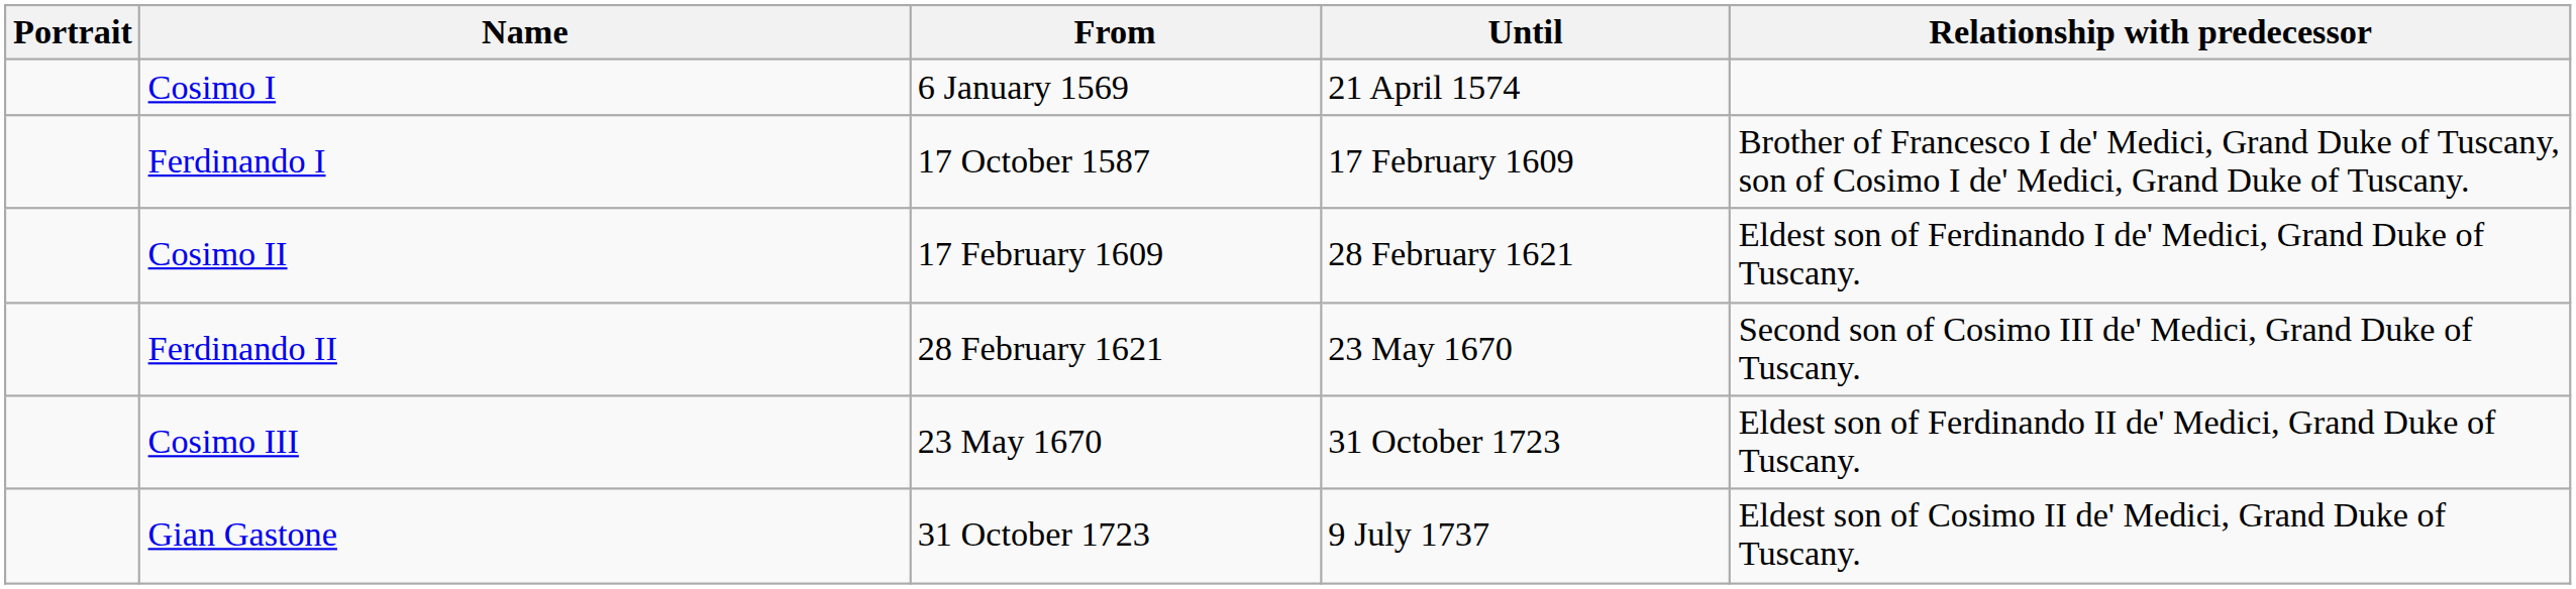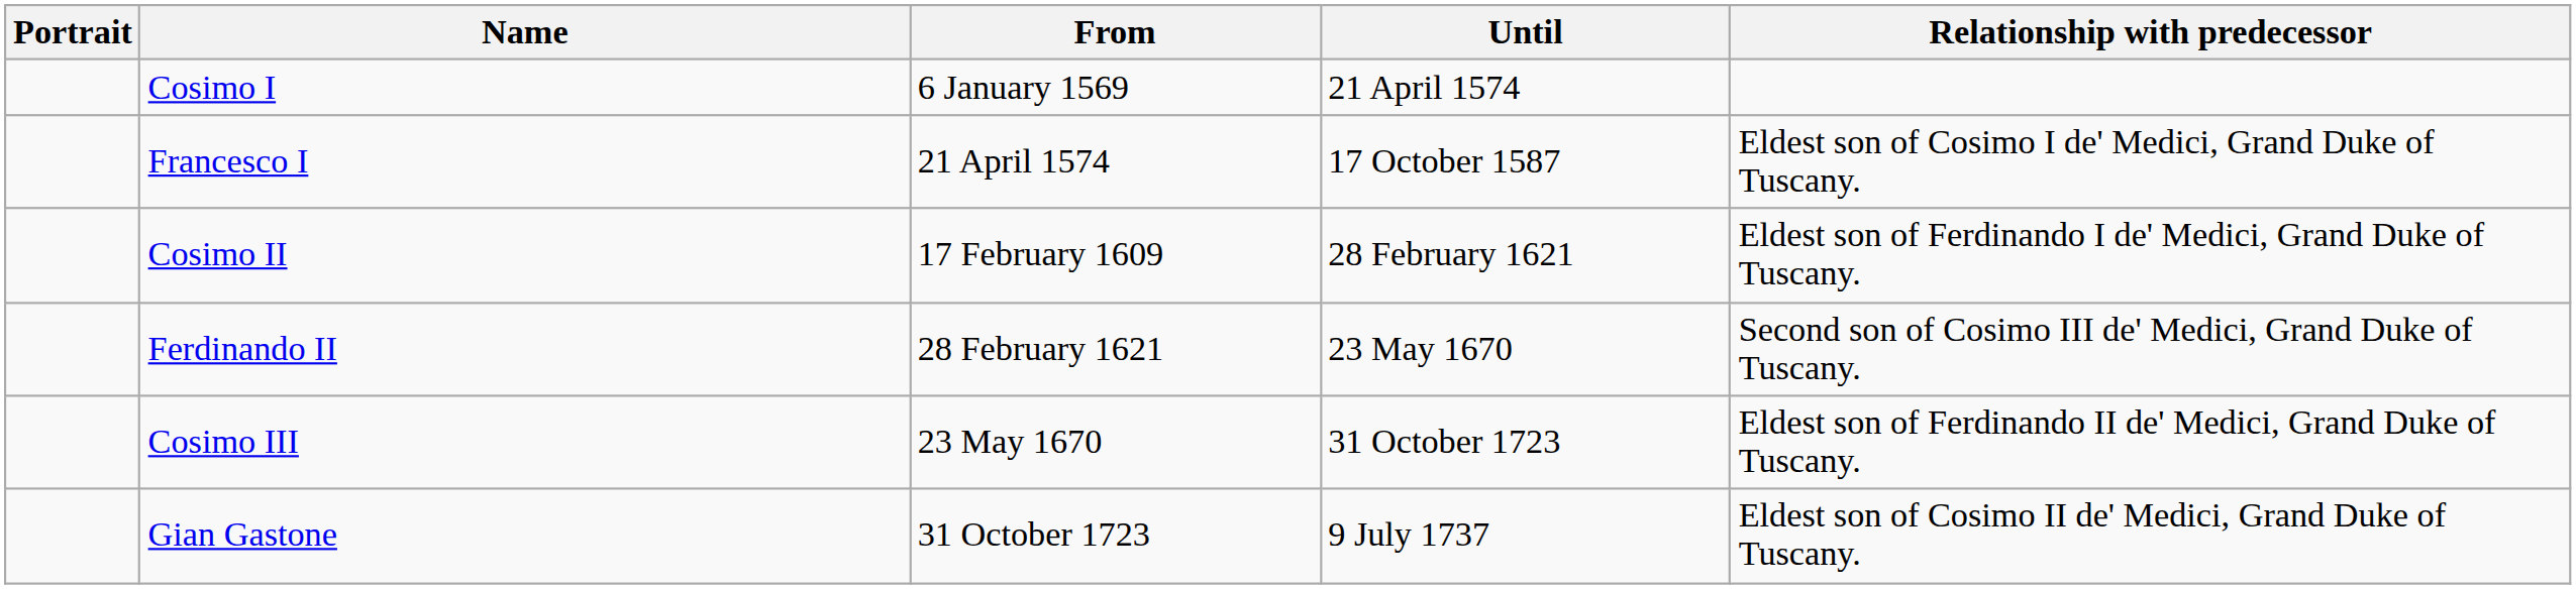 <table width=94% class="wikitable">
 <tr>
 <th style="width:auto;">Portrait</th>
 <th style="width:30%;">Name</th>
 <th style="width:16%;">From</th>
 <th style="width:16%;">Until</th>
 <th style="width:auto;">Relationship with predecessor</th>
 </tr>
 <tr>
 <td></td>
 <td><a href='#'>Cosimo I</a></td>
 <td>6 January 1569</td>
 <td>21 April 1574</td>
 <td></td>
 </tr>
 <tr>
 <td></td>
-<td><a href='#'>Ferdinando I</a></td>
+<td><a href='#'>Francesco I</a></td>
+<td>21 April 1574</td>
 <td>17 October 1587</td>
-<td>17 February 1609</td>
-<td>Brother of Francesco I de' Medici, Grand Duke of Tuscany, son of Cosimo I de' Medici, Grand Duke of Tuscany.</td>
+<td>Eldest son of Cosimo I de' Medici, Grand Duke of Tuscany.</td>
 </tr>
 <tr>
 <td></td>
 <td><a href='#'>Cosimo II</a></td>
 <td>17 February 1609</td>
 <td>28 February 1621</td>
 <td>Eldest son of Ferdinando I de' Medici, Grand Duke of Tuscany.</td>
 </tr>
 <tr>
 <td></td>
 <td><a href='#'>Ferdinando II</a></td>
 <td>28 February 1621</td>
 <td>23 May 1670</td>
 <td>Second son of Cosimo III de' Medici, Grand Duke of Tuscany.</td>
 </tr>
 <tr>
 <td></td>
 <td><a href='#'>Cosimo III</a></td>
 <td>23 May 1670</td>
 <td>31 October 1723</td>
 <td>Eldest son of Ferdinando II de' Medici, Grand Duke of Tuscany.</td>
 </tr>
 <tr>
 <td></td>
 <td><a href='#'>Gian Gastone</a></td>
 <td>31 October 1723</td>
 <td>9 July 1737</td>
 <td>Eldest son of Cosimo II de' Medici, Grand Duke of Tuscany.</td>
 </tr>
 </table>
